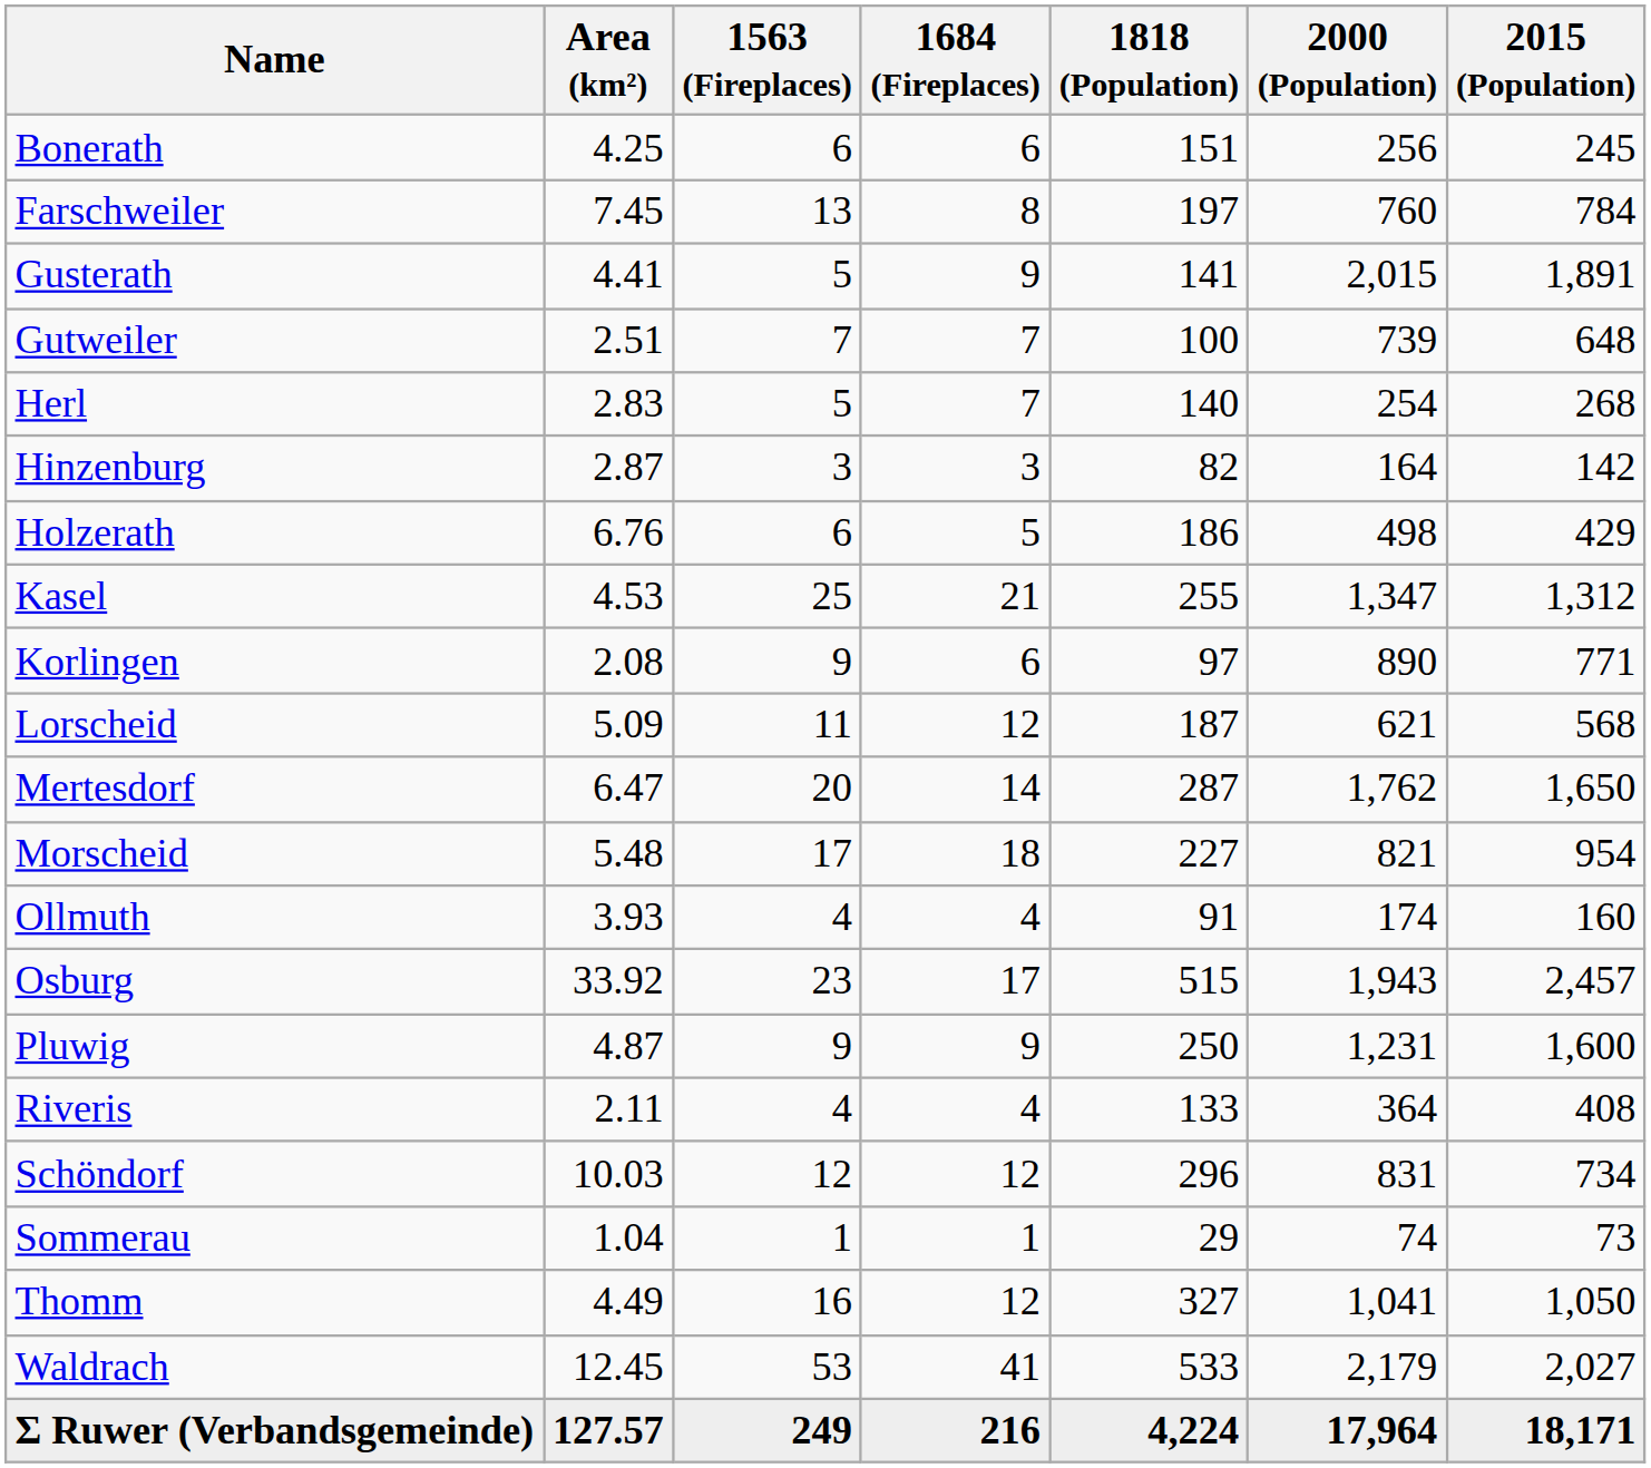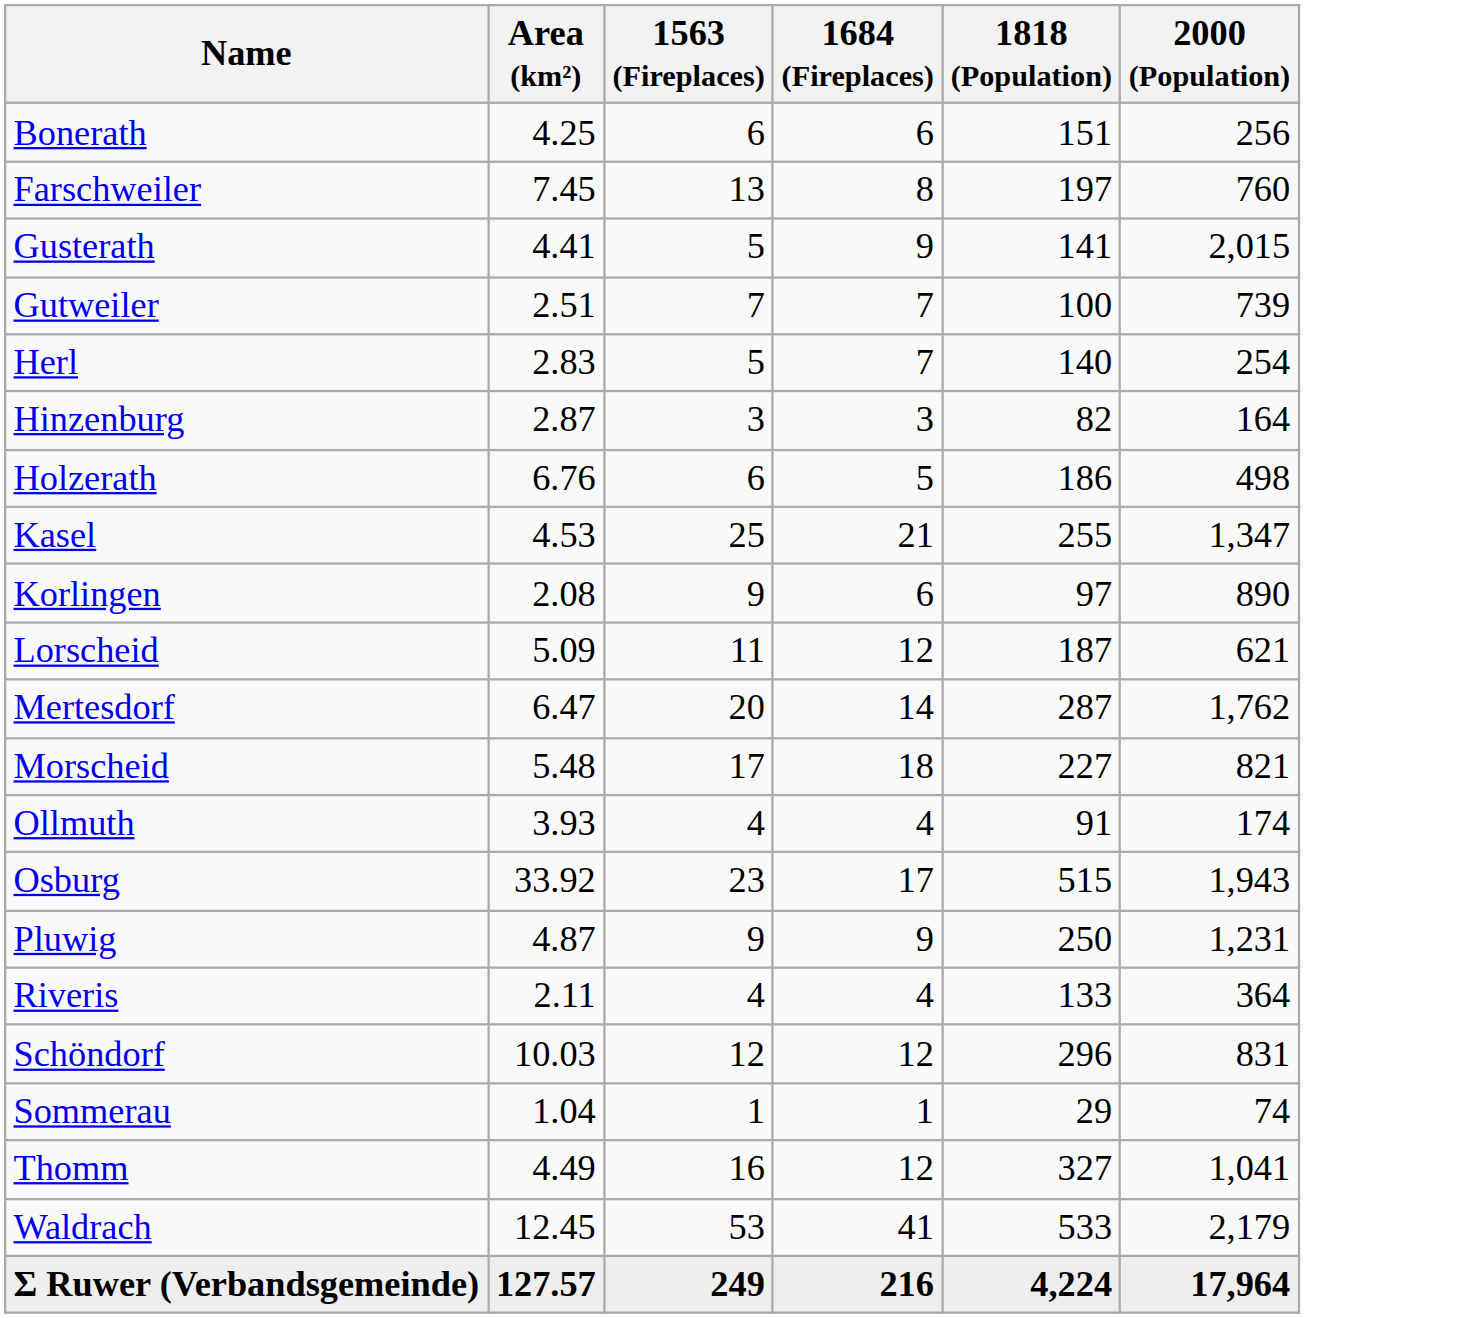 <table class="wikitable sortable">
 <tr class="hintergrundfarbe5">
 <th align="left">Name</th>
 <th align="left">Area <br><small>(km²)</small></th>
 <th align="left">1563<br><small>(Fireplaces)</small></th>
 <th align="left">1684<br><small>(Fireplaces)</small></th>
 <th align="left">1818<br><small>(Population)</small></th>
 <th align="left">2000<br><small>(Population)</small></th>
-<th align="left">2015<br><small>(Population)</small></th>
 </tr>
 <tr>
 <td> <a href='#'>Bonerath</a></td>
 <td style="text-align:right">4.25</td>
 <td style="text-align:right">6</td>
 <td style="text-align:right">6</td>
 <td style="text-align:right">151</td>
 <td style="text-align:right">256</td>
-<td style="text-align:right">245</td>
 </tr>
 <tr>
 <td> <a href='#'>Farschweiler</a></td>
 <td style="text-align:right">7.45</td>
 <td style="text-align:right">13</td>
 <td style="text-align:right">8</td>
 <td style="text-align:right">197</td>
 <td style="text-align:right">760</td>
-<td style="text-align:right">784</td>
 </tr>
 <tr>
 <td> <a href='#'>Gusterath</a></td>
 <td style="text-align:right">4.41</td>
 <td style="text-align:right">5</td>
 <td style="text-align:right">9</td>
 <td style="text-align:right">141</td>
 <td style="text-align:right">2,015</td>
-<td style="text-align:right">1,891</td>
 </tr>
 <tr>
 <td> <a href='#'>Gutweiler</a></td>
 <td style="text-align:right">2.51</td>
 <td style="text-align:right">7</td>
 <td style="text-align:right">7</td>
 <td style="text-align:right">100</td>
 <td style="text-align:right">739</td>
-<td style="text-align:right">648</td>
 </tr>
 <tr>
 <td> <a href='#'>Herl</a></td>
 <td style="text-align:right">2.83</td>
 <td style="text-align:right">5</td>
 <td style="text-align:right">7</td>
 <td style="text-align:right">140</td>
 <td style="text-align:right">254</td>
-<td style="text-align:right">268</td>
 </tr>
 <tr>
 <td> <a href='#'>Hinzenburg</a></td>
 <td style="text-align:right">2.87</td>
 <td style="text-align:right">3</td>
 <td style="text-align:right">3</td>
 <td style="text-align:right">82</td>
 <td style="text-align:right">164</td>
-<td style="text-align:right">142</td>
 </tr>
 <tr>
 <td> <a href='#'>Holzerath</a></td>
 <td style="text-align:right">6.76</td>
 <td style="text-align:right">6</td>
 <td style="text-align:right">5</td>
 <td style="text-align:right">186</td>
 <td style="text-align:right">498</td>
-<td style="text-align:right">429</td>
 </tr>
 <tr>
 <td> <a href='#'>Kasel</a></td>
 <td style="text-align:right">4.53</td>
 <td style="text-align:right">25</td>
 <td style="text-align:right">21</td>
 <td style="text-align:right">255</td>
 <td style="text-align:right">1,347</td>
-<td style="text-align:right">1,312</td>
 </tr>
 <tr>
 <td> <a href='#'>Korlingen</a></td>
 <td style="text-align:right">2.08</td>
 <td style="text-align:right">9</td>
 <td style="text-align:right">6</td>
 <td style="text-align:right">97</td>
 <td style="text-align:right">890</td>
-<td style="text-align:right">771</td>
 </tr>
 <tr>
 <td> <a href='#'>Lorscheid</a></td>
 <td style="text-align:right">5.09</td>
 <td style="text-align:right">11</td>
 <td style="text-align:right">12</td>
 <td style="text-align:right">187</td>
 <td style="text-align:right">621</td>
-<td style="text-align:right">568</td>
 </tr>
 <tr>
 <td> <a href='#'>Mertesdorf</a></td>
 <td style="text-align:right">6.47</td>
 <td style="text-align:right">20</td>
 <td style="text-align:right">14</td>
 <td style="text-align:right">287</td>
 <td style="text-align:right">1,762</td>
-<td style="text-align:right">1,650</td>
 </tr>
 <tr>
 <td> <a href='#'>Morscheid</a></td>
 <td style="text-align:right">5.48</td>
 <td style="text-align:right">17</td>
 <td style="text-align:right">18</td>
 <td style="text-align:right">227</td>
 <td style="text-align:right">821</td>
-<td style="text-align:right">954</td>
 </tr>
 <tr>
 <td> <a href='#'>Ollmuth</a></td>
 <td style="text-align:right">3.93</td>
 <td style="text-align:right">4</td>
 <td style="text-align:right">4</td>
 <td style="text-align:right">91</td>
 <td style="text-align:right">174</td>
-<td style="text-align:right">160</td>
 </tr>
 <tr>
 <td> <a href='#'>Osburg</a></td>
 <td style="text-align:right">33.92</td>
 <td style="text-align:right">23</td>
 <td style="text-align:right">17</td>
 <td style="text-align:right">515</td>
 <td style="text-align:right">1,943</td>
-<td style="text-align:right">2,457</td>
 </tr>
 <tr>
 <td> <a href='#'>Pluwig</a></td>
 <td style="text-align:right">4.87</td>
 <td style="text-align:right">9</td>
 <td style="text-align:right">9</td>
 <td style="text-align:right">250</td>
 <td style="text-align:right">1,231</td>
-<td style="text-align:right">1,600</td>
 </tr>
 <tr>
 <td> <a href='#'>Riveris</a></td>
 <td style="text-align:right">2.11</td>
 <td style="text-align:right">4</td>
 <td style="text-align:right">4</td>
 <td style="text-align:right">133</td>
 <td style="text-align:right">364</td>
-<td style="text-align:right">408</td>
 </tr>
 <tr>
 <td> <a href='#'>Schöndorf</a></td>
 <td style="text-align:right">10.03</td>
 <td style="text-align:right">12</td>
 <td style="text-align:right">12</td>
 <td style="text-align:right">296</td>
 <td style="text-align:right">831</td>
-<td style="text-align:right">734</td>
 </tr>
 <tr>
 <td> <a href='#'>Sommerau</a></td>
 <td style="text-align:right">1.04</td>
 <td style="text-align:right">1</td>
 <td style="text-align:right">1</td>
 <td style="text-align:right">29</td>
 <td style="text-align:right">74</td>
-<td style="text-align:right">73</td>
 </tr>
 <tr>
 <td> <a href='#'>Thomm</a></td>
 <td style="text-align:right">4.49</td>
 <td style="text-align:right">16</td>
 <td style="text-align:right">12</td>
 <td style="text-align:right">327</td>
 <td style="text-align:right">1,041</td>
-<td style="text-align:right">1,050</td>
 </tr>
 <tr>
 <td> <a href='#'>Waldrach</a></td>
 <td style="text-align:right">12.45</td>
 <td style="text-align:right">53</td>
 <td style="text-align:right">41</td>
 <td style="text-align:right">533</td>
 <td style="text-align:right">2,179</td>
-<td style="text-align:right">2,027</td>
 </tr>
 <tr class="sortbottom" style="background:#EEEEEE">
 <td> <strong>Σ Ruwer (Verbandsgemeinde)</strong></td>
 <td style="text-align:right"><strong>127.57</strong></td>
 <td style="text-align:right"><strong>249</strong></td>
 <td style="text-align:right"><strong>216</strong></td>
 <td style="text-align:right"><strong>4,224</strong></td>
 <td style="text-align:right"><strong>17,964</strong></td>
-<td style="text-align:right"><strong>18,171</strong></td>
 </tr>
 </table>
